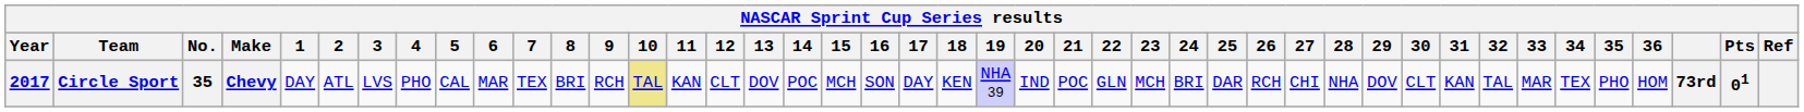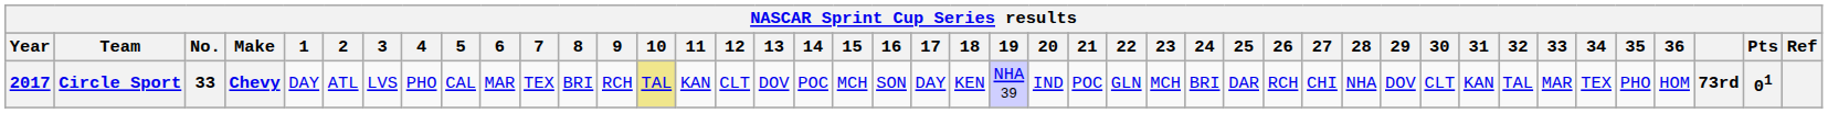 <table class="wikitable" style="text-align:center; font-size:75%">
 <tr>
 <th colspan=45><a href='#'>NASCAR Sprint Cup Series</a> results</th>
 </tr>
 <tr>
 <th>Year</th>
 <th>Team</th>
 <th>No.</th>
 <th>Make</th>
 <th>1</th>
 <th>2</th>
 <th>3</th>
 <th>4</th>
 <th>5</th>
 <th>6</th>
 <th>7</th>
 <th>8</th>
 <th>9</th>
 <th>10</th>
 <th>11</th>
 <th>12</th>
 <th>13</th>
 <th>14</th>
 <th>15</th>
 <th>16</th>
 <th>17</th>
 <th>18</th>
 <th>19</th>
 <th>20</th>
 <th>21</th>
 <th>22</th>
 <th>23</th>
 <th>24</th>
 <th>25</th>
 <th>26</th>
 <th>27</th>
 <th>28</th>
 <th>29</th>
 <th>30</th>
 <th>31</th>
 <th>32</th>
 <th>33</th>
 <th>34</th>
 <th>35</th>
 <th>36</th>
 <th></th>
 <th>Pts</th>
 <th>Ref</th>
 </tr>
 <tr>
 <th><a href='#'>2017</a></th>
 <th><a href='#'>Circle Sport</a></th>
-<th>35</th>
+<th>33</th>
 <th><a href='#'>Chevy</a></th>
 <td><a href='#'>DAY</a></td>
 <td><a href='#'>ATL</a></td>
 <td><a href='#'>LVS</a></td>
 <td><a href='#'>PHO</a></td>
 <td><a href='#'>CAL</a></td>
 <td><a href='#'>MAR</a></td>
 <td><a href='#'>TEX</a></td>
 <td><a href='#'>BRI</a></td>
 <td><a href='#'>RCH</a></td>
 <td style="background: khaki;"><a href='#'>TAL</a></td>
 <td><a href='#'>KAN</a></td>
 <td><a href='#'>CLT</a></td>
 <td><a href='#'>DOV</a></td>
 <td><a href='#'>POC</a></td>
 <td><a href='#'>MCH</a></td>
 <td><a href='#'>SON</a></td>
 <td><a href='#'>DAY</a></td>
 <td><a href='#'>KEN</a></td>
 <td style="background:#CFCFFF;"><a href='#'>NHA</a><br><small>39</small></td>
 <td><a href='#'>IND</a></td>
 <td><a href='#'>POC</a></td>
 <td><a href='#'>GLN</a></td>
 <td><a href='#'>MCH</a></td>
 <td><a href='#'>BRI</a></td>
 <td><a href='#'>DAR</a></td>
 <td><a href='#'>RCH</a></td>
 <td><a href='#'>CHI</a></td>
 <td><a href='#'>NHA</a></td>
 <td><a href='#'>DOV</a></td>
 <td><a href='#'>CLT</a></td>
 <td><a href='#'>KAN</a></td>
 <td><a href='#'>TAL</a></td>
 <td><a href='#'>MAR</a></td>
 <td><a href='#'>TEX</a></td>
 <td><a href='#'>PHO</a></td>
 <td><a href='#'>HOM</a></td>
 <th>73rd</th>
 <th>0<sup>1</sup></th>
 <th></th>
 </tr>
 </table>
